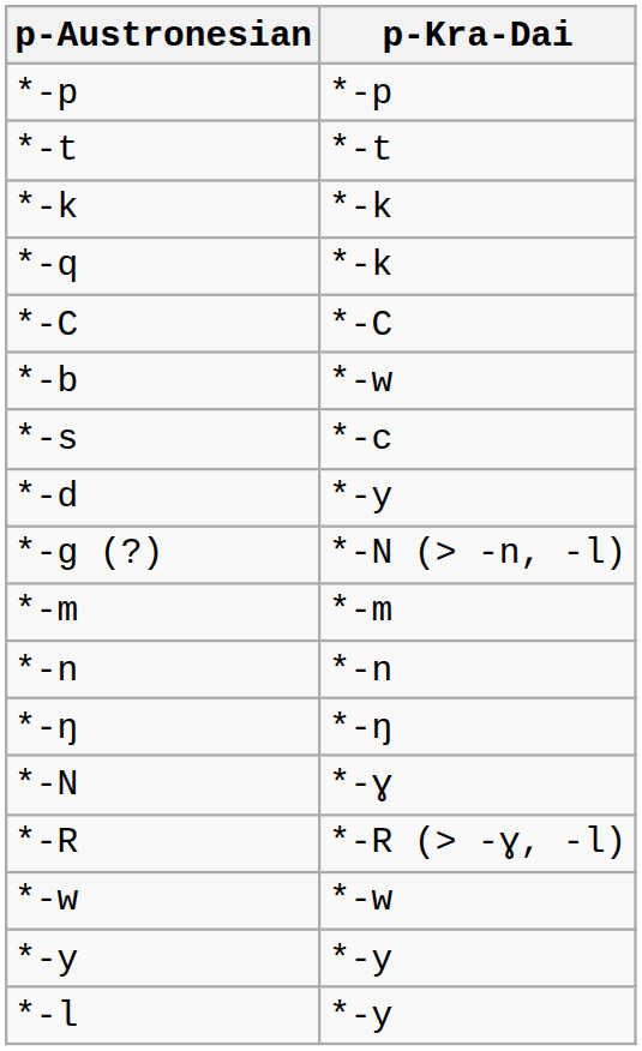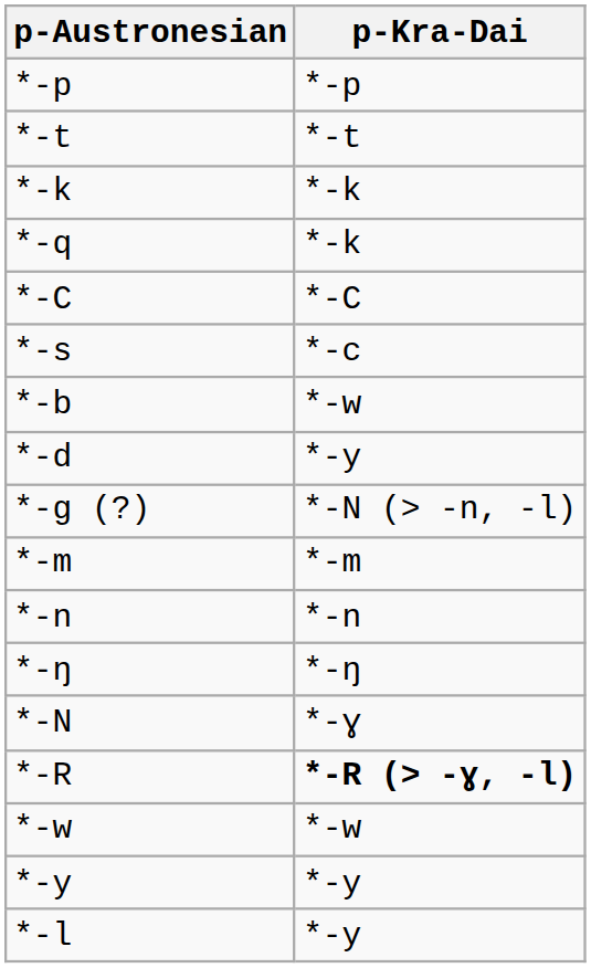 <table class="wikitable sortable">
 <tr>
 <th>p-Austronesian</th>
 <th>p-Kra-Dai</th>
 </tr>
 <tr>
 <td>*-p</td>
 <td>*-p</td>
 </tr>
 <tr>
 <td>*-t</td>
 <td>*-t</td>
 </tr>
 <tr>
 <td>*-k</td>
 <td>*-k</td>
 </tr>
 <tr>
 <td>*-q</td>
 <td>*-k</td>
 </tr>
 <tr>
 <td>*-C</td>
 <td>*-C</td>
 </tr>
 <tr>
+<td>*-s</td>
+<td>*-c</td>
+</tr>
+<tr>
 <td>*-b</td>
 <td>*-w</td>
-</tr>
-<tr>
-<td>*-s</td>
-<td>*-c</td>
 </tr>
 <tr>
 <td>*-d</td>
 <td>*-y</td>
 </tr>
 <tr>
 <td>*-g (?)</td>
 <td>*-N (> -n, -l)</td>
 </tr>
 <tr>
 <td>*-m</td>
 <td>*-m</td>
 </tr>
 <tr>
 <td>*-n</td>
 <td>*-n</td>
 </tr>
 <tr>
 <td>*-ŋ</td>
 <td>*-ŋ</td>
 </tr>
 <tr>
 <td>*-N</td>
 <td>*-ɣ</td>
 </tr>
 <tr>
 <td>*-R</td>
-<td>*-R (> -ɣ, -l)</td>
+<td><strong>*-R (> -ɣ, -l)</strong></td>
 </tr>
 <tr>
 <td>*-w</td>
 <td>*-w</td>
 </tr>
 <tr>
 <td>*-y</td>
 <td>*-y</td>
 </tr>
 <tr>
 <td>*-l</td>
 <td>*-y</td>
 </tr>
 </table>
